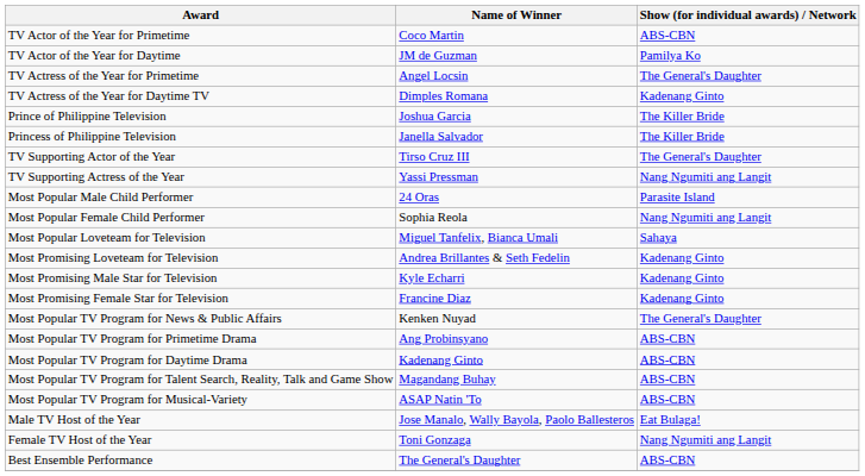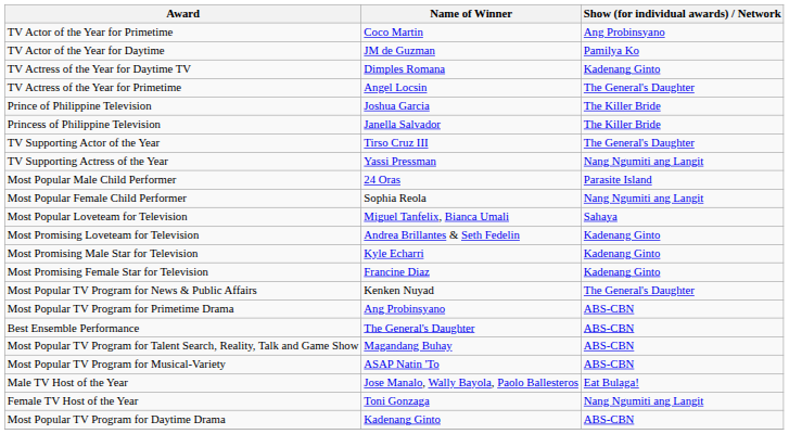 <table class="wikitable"  style="text-align:left;">
 <tr>
 <th>Award</th>
 <th>Name of Winner</th>
 <th>Show (for individual awards) / Network</th>
 </tr>
 <tr>
 <td>TV Actor of the Year for Primetime</td>
 <td><a href='#'>Coco Martin</a></td>
-<td><a href='#'>ABS-CBN</a></td>
+<td><a href='#'>Ang Probinsyano</a></td>
 </tr>
 <tr>
 <td>TV Actor of the Year for Daytime</td>
 <td><a href='#'>JM de Guzman</a></td>
 <td><a href='#'>Pamilya Ko</a></td>
 </tr>
 <tr>
+<td>TV Actress of the Year for Daytime TV</td>
+<td><a href='#'>Dimples Romana</a></td>
+<td><a href='#'>Kadenang Ginto</a></td>
+</tr>
+<tr>
 <td>TV Actress of the Year for Primetime</td>
 <td><a href='#'>Angel Locsin</a></td>
 <td><a href='#'>The General's Daughter</a></td>
-</tr>
-<tr>
-<td>TV Actress of the Year for Daytime TV</td>
-<td><a href='#'>Dimples Romana</a></td>
-<td><a href='#'>Kadenang Ginto</a></td>
 </tr>
 <tr>
 <td>Prince of Philippine Television</td>
 <td><a href='#'>Joshua Garcia</a></td>
 <td><a href='#'>The Killer Bride</a></td>
 </tr>
 <tr>
 <td>Princess of Philippine Television</td>
 <td><a href='#'>Janella Salvador</a></td>
 <td><a href='#'>The Killer Bride</a></td>
 </tr>
 <tr>
 <td>TV Supporting Actor of the Year</td>
 <td><a href='#'>Tirso Cruz III</a></td>
 <td><a href='#'>The General's Daughter</a></td>
 </tr>
 <tr>
 <td>TV Supporting Actress of the Year</td>
 <td><a href='#'>Yassi Pressman</a></td>
 <td><a href='#'>Nang Ngumiti ang Langit</a></td>
 </tr>
 <tr>
 <td>Most Popular Male Child Performer</td>
 <td><a href='#'>24 Oras</a></td>
 <td><a href='#'>Parasite Island</a></td>
 </tr>
 <tr>
 <td>Most Popular Female Child Performer</td>
 <td>Sophia Reola</td>
 <td><a href='#'>Nang Ngumiti ang Langit</a></td>
 </tr>
 <tr>
 <td>Most Popular Loveteam for Television</td>
 <td><a href='#'>Miguel Tanfelix</a>, <a href='#'>Bianca Umali</a></td>
 <td><a href='#'>Sahaya</a></td>
 </tr>
 <tr>
 <td>Most Promising Loveteam for Television</td>
 <td><a href='#'>Andrea Brillantes</a> & <a href='#'>Seth Fedelin</a></td>
 <td><a href='#'>Kadenang Ginto</a></td>
 </tr>
 <tr>
 <td>Most Promising Male Star for Television</td>
 <td><a href='#'>Kyle Echarri</a></td>
 <td><a href='#'>Kadenang Ginto</a></td>
 </tr>
 <tr>
 <td>Most Promising Female Star for Television</td>
 <td><a href='#'>Francine Diaz</a></td>
 <td><a href='#'>Kadenang Ginto</a></td>
 </tr>
 <tr>
 <td>Most Popular TV Program for News & Public Affairs</td>
 <td>Kenken Nuyad</td>
 <td><a href='#'>The General's Daughter</a></td>
 </tr>
 <tr>
 <td>Most Popular TV Program for Primetime Drama</td>
 <td><a href='#'>Ang Probinsyano</a></td>
 <td><a href='#'>ABS-CBN</a></td>
 </tr>
 <tr>
-<td>Most Popular TV Program for Daytime Drama</td>
-<td><a href='#'>Kadenang Ginto</a></td>
+<td>Best Ensemble Performance</td>
+<td><a href='#'>The General's Daughter</a></td>
 <td><a href='#'>ABS-CBN</a></td>
 </tr>
 <tr>
 <td>Most Popular TV Program for Talent Search, Reality, Talk and Game Show</td>
 <td><a href='#'>Magandang Buhay</a></td>
 <td><a href='#'>ABS-CBN</a></td>
 </tr>
 <tr>
 <td>Most Popular TV Program for Musical-Variety</td>
 <td><a href='#'>ASAP Natin 'To</a></td>
 <td><a href='#'>ABS-CBN</a></td>
 </tr>
 <tr>
 <td>Male TV Host of the Year</td>
 <td><a href='#'>Jose Manalo</a>, <a href='#'>Wally Bayola</a>, <a href='#'>Paolo Ballesteros</a></td>
 <td><a href='#'>Eat Bulaga!</a></td>
 </tr>
 <tr>
 <td>Female TV Host of the Year</td>
 <td><a href='#'>Toni Gonzaga</a></td>
 <td><a href='#'>Nang Ngumiti ang Langit</a></td>
 </tr>
 <tr>
-<td>Best Ensemble Performance</td>
-<td><a href='#'>The General's Daughter</a></td>
+<td>Most Popular TV Program for Daytime Drama</td>
+<td><a href='#'>Kadenang Ginto</a></td>
 <td><a href='#'>ABS-CBN</a></td>
 </tr>
 <tr>
 </tr>
 </table>
